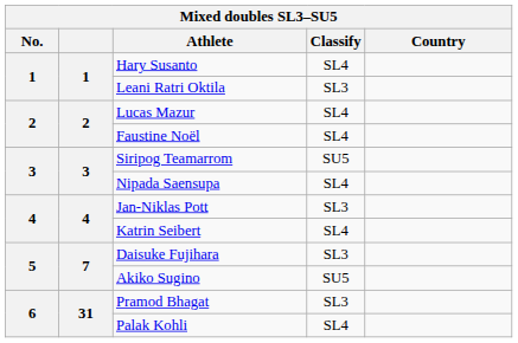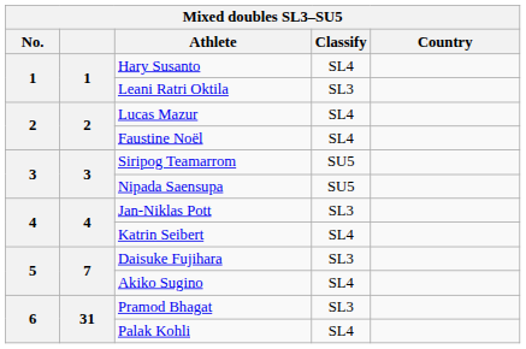 <table class="wikitable">
 <tr>
 <th colspan="5">Mixed doubles SL3–SU5</th>
 </tr>
 <tr>
 <th width="50">No.</th>
 <th width="50"></th>
 <th width="200">Athlete</th>
 <th width="50">Classify</th>
 <th width="150">Country</th>
 </tr>
 <tr>
 <th rowspan="2">1</th>
 <th rowspan="2">1</th>
 <td><a href='#'>Hary Susanto</a></td>
 <td align="center">SL4</td>
 <td></td>
 </tr>
 <tr>
 <td><a href='#'>Leani Ratri Oktila</a></td>
 <td align="center">SL3</td>
 <td></td>
 </tr>
 <tr>
 <th rowspan="2">2</th>
 <th rowspan="2">2</th>
 <td><a href='#'>Lucas Mazur</a></td>
 <td align="center">SL4</td>
 <td></td>
 </tr>
 <tr>
 <td><a href='#'>Faustine Noël</a></td>
 <td align="center">SL4</td>
 <td></td>
 </tr>
 <tr>
 <th rowspan="2">3</th>
 <th rowspan="2">3</th>
 <td><a href='#'>Siripog Teamarrom</a></td>
 <td align="center">SU5</td>
 <td></td>
 </tr>
 <tr>
 <td><a href='#'>Nipada Saensupa</a></td>
-<td align="center">SL4</td>
+<td align="center">SU5</td>
 <td></td>
 </tr>
 <tr>
 <th rowspan="2">4</th>
 <th rowspan="2">4</th>
 <td><a href='#'>Jan-Niklas Pott</a></td>
 <td align="center">SL3</td>
 <td></td>
 </tr>
 <tr>
 <td><a href='#'>Katrin Seibert</a></td>
 <td align="center">SL4</td>
 <td></td>
 </tr>
 <tr>
 <th rowspan="2">5</th>
 <th rowspan="2">7</th>
 <td><a href='#'>Daisuke Fujihara</a></td>
 <td align="center">SL3</td>
 <td></td>
 </tr>
 <tr>
 <td><a href='#'>Akiko Sugino</a></td>
-<td align="center">SU5</td>
+<td align="center">SL4</td>
 <td></td>
 </tr>
 <tr>
 <th rowspan="2">6</th>
 <th rowspan="2">31</th>
 <td><a href='#'>Pramod Bhagat</a></td>
 <td align="center">SL3</td>
 <td></td>
 </tr>
 <tr>
 <td><a href='#'>Palak Kohli</a></td>
 <td align="center">SL4</td>
 <td></td>
 </tr>
 </table>
